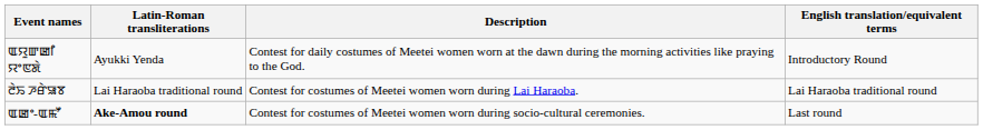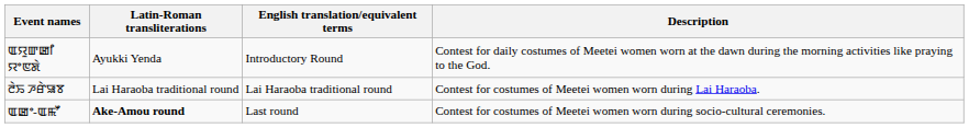 <table class="wikitable">
 <tr>
 <th>Event names</th>
 <th>Latin-Roman transliterations</th>
+<th>English translation/equivalent terms</th>
 <th>Description</th>
-<th>English translation/equivalent terms</th>
 </tr>
 <tr>
 <td>ꯑꯌꯨꯛꯀꯤ ꯌꯦꯟꯗꯥ</td>
 <td>Ayukki Yenda</td>
+<td>Introductory Round</td>
 <td>Contest for daily costumes of Meetei women worn at the dawn during the morning activities like praying to the God.</td>
-<td>Introductory Round</td>
 </tr>
 <tr>
 <td>ꯂꯥꯢ ꯍꯔꯥꯎꯕ</td>
 <td>Lai Haraoba traditional round</td>
+<td>Lai Haraoba traditional round</td>
 <td>Contest for costumes of Meetei women worn during <a href='#'>Lai Haraoba</a>.</td>
-<td>Lai Haraoba traditional round</td>
 </tr>
 <tr>
 <td>ꯑꯀꯦ-ꯑꯃꯧ</td>
 <td><strong>Ake-Amou round</strong></td>
+<td>Last round</td>
 <td>Contest for costumes of Meetei women worn during socio-cultural ceremonies.</td>
-<td>Last round</td>
 </tr>
 </table>
